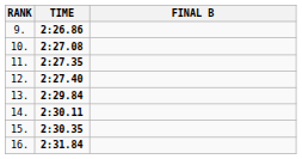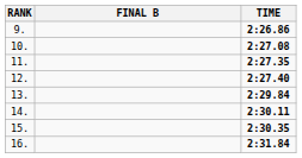 <table class="wikitable">
 <tr>
 <th>RANK</th>
+<th style="width: 20em">FINAL B</th>
 <th style="width: 5em">TIME</th>
-<th style="width: 20em">FINAL B</th>
 </tr>
 <tr>
 <td align="center">9.</td>
+<td></td>
 <td align="center"><strong>2:26.86</strong></td>
-<td></td>
 </tr>
 <tr>
 <td align="center">10.</td>
+<td></td>
 <td align="center"><strong>2:27.08</strong></td>
-<td></td>
 </tr>
 <tr>
 <td align="center">11.</td>
+<td></td>
 <td align="center"><strong>2:27.35</strong></td>
-<td></td>
 </tr>
 <tr>
 <td align="center">12.</td>
+<td></td>
 <td align="center"><strong>2:27.40</strong></td>
-<td></td>
 </tr>
 <tr>
 <td align="center">13.</td>
+<td></td>
 <td align="center"><strong>2:29.84</strong></td>
-<td></td>
 </tr>
 <tr>
 <td align="center">14.</td>
+<td></td>
 <td align="center"><strong>2:30.11</strong></td>
-<td></td>
 </tr>
 <tr>
 <td align="center">15.</td>
+<td></td>
 <td align="center"><strong>2:30.35</strong></td>
-<td></td>
 </tr>
 <tr>
 <td align="center">16.</td>
+<td></td>
 <td align="center"><strong>2:31.84</strong></td>
-<td></td>
 </tr>
 </table>
